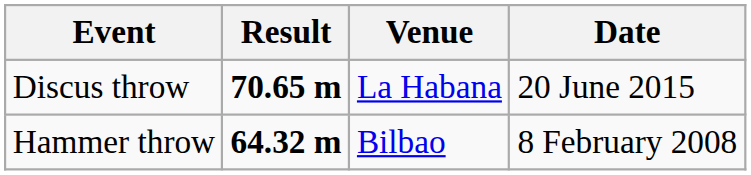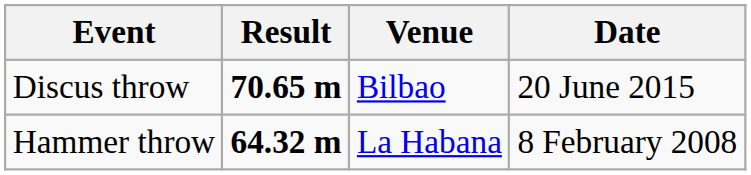 <table class="wikitable" style="border-collapse: collapse; font-size: 95%;">
 <tr>
 <th>Event</th>
 <th>Result</th>
 <th>Venue</th>
 <th>Date</th>
 </tr>
 <tr>
 <td>Discus throw</td>
 <td><strong>70.65 m</strong></td>
-<td> <a href='#'>La Habana</a></td>
+<td> <a href='#'>Bilbao</a></td>
 <td>20 June 2015</td>
 </tr>
 <tr>
 <td>Hammer throw</td>
 <td><strong>64.32 m</strong></td>
-<td> <a href='#'>Bilbao</a></td>
+<td> <a href='#'>La Habana</a></td>
 <td>8 February 2008</td>
 </tr>
 </table>
